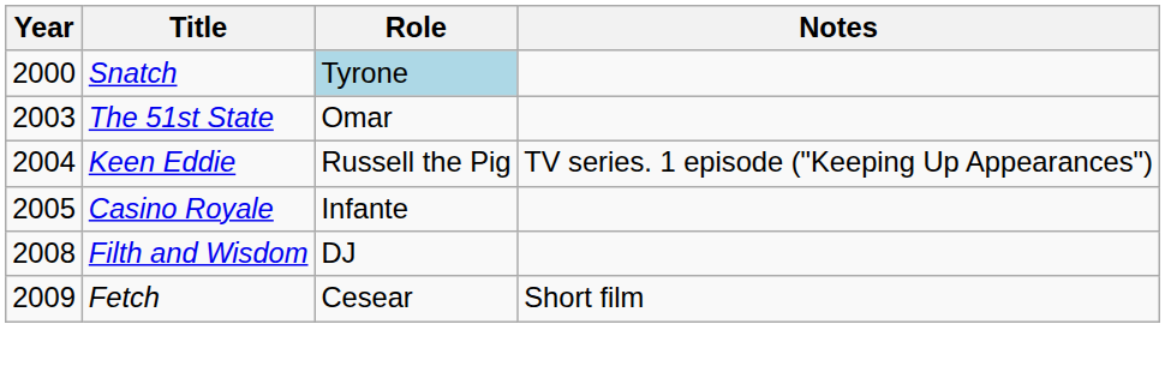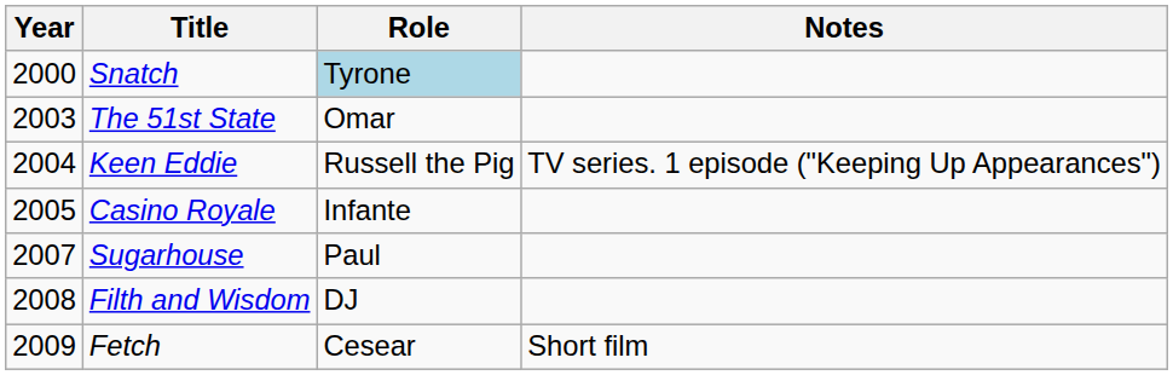 <table class="wikitable sortable">
 <tr>
 <th>Year</th>
 <th>Title</th>
 <th>Role</th>
 <th>Notes</th>
 </tr>
 <tr>
 <td>2000</td>
 <td><em><a href='#'>Snatch</a></em></td>
 <td style="background: lightblue;">Tyrone</td>
 <td></td>
 </tr>
 <tr>
 <td>2003</td>
 <td><em><a href='#'>The 51st State</a></em></td>
 <td>Omar</td>
 <td></td>
 </tr>
 <tr>
 <td>2004</td>
 <td><em><a href='#'>Keen Eddie</a></em></td>
 <td>Russell the Pig</td>
 <td>TV series. 1 episode ("Keeping Up Appearances")</td>
 </tr>
 <tr>
 <td>2005</td>
 <td><em><a href='#'>Casino Royale</a></em></td>
 <td>Infante</td>
 <td></td>
 </tr>
 <tr>
+<td>2007</td>
+<td><em><a href='#'>Sugarhouse</a></em></td>
+<td>Paul</td>
+<td></td>
+</tr>
+<tr>
 <td>2008</td>
 <td><em><a href='#'>Filth and Wisdom</a></em></td>
 <td>DJ</td>
 <td></td>
 </tr>
 <tr>
 <td>2009</td>
 <td><em>Fetch</em></td>
 <td>Cesear</td>
 <td>Short film</td>
 </tr>
 </table>
